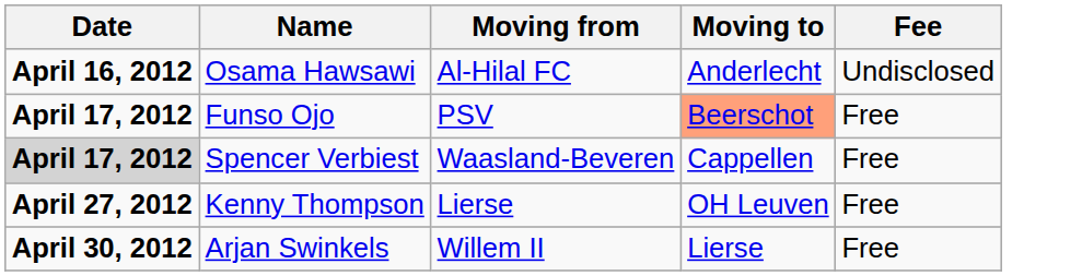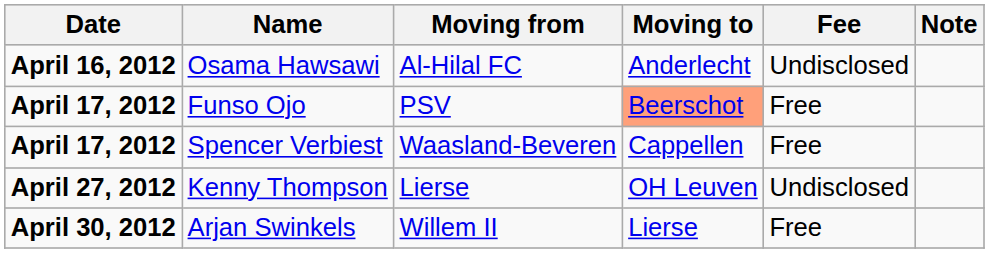 <table class="wikitable sortable">
 <tr>
 <th>Date</th>
 <th>Name</th>
 <th>Moving from</th>
 <th>Moving to</th>
 <th>Fee</th>
+<th>Note</th>
 </tr>
 <tr>
 <td><strong>April 16, 2012</strong></td>
 <td> <a href='#'>Osama Hawsawi</a></td>
 <td> <a href='#'>Al-Hilal FC</a></td>
 <td> <a href='#'>Anderlecht</a></td>
 <td>Undisclosed </td>
+<td></td>
 </tr>
 <tr>
 <td><strong>April 17, 2012</strong></td>
 <td> <a href='#'>Funso Ojo</a></td>
 <td> <a href='#'>PSV</a></td>
 <td style="background: lightsalmon;"> <a href='#'>Beerschot</a></td>
 <td>Free </td>
+<td></td>
 </tr>
 <tr>
-<td style="background: lightgrey;"><strong>April 17, 2012</strong></td>
+<td><strong>April 17, 2012</strong></td>
 <td> <a href='#'>Spencer Verbiest</a></td>
 <td> <a href='#'>Waasland-Beveren</a></td>
 <td> <a href='#'>Cappellen</a></td>
 <td>Free </td>
+<td></td>
 </tr>
 <tr>
 <td><strong>April 27, 2012</strong></td>
 <td> <a href='#'>Kenny Thompson</a></td>
 <td> <a href='#'>Lierse</a></td>
 <td> <a href='#'>OH Leuven</a></td>
-<td>Free </td>
+<td>Undisclosed </td>
+<td></td>
 </tr>
 <tr>
 <td><strong>April 30, 2012</strong></td>
 <td> <a href='#'>Arjan Swinkels</a></td>
 <td> <a href='#'>Willem II</a></td>
 <td> <a href='#'>Lierse</a></td>
 <td>Free </td>
+<td></td>
 </tr>
 </table>
